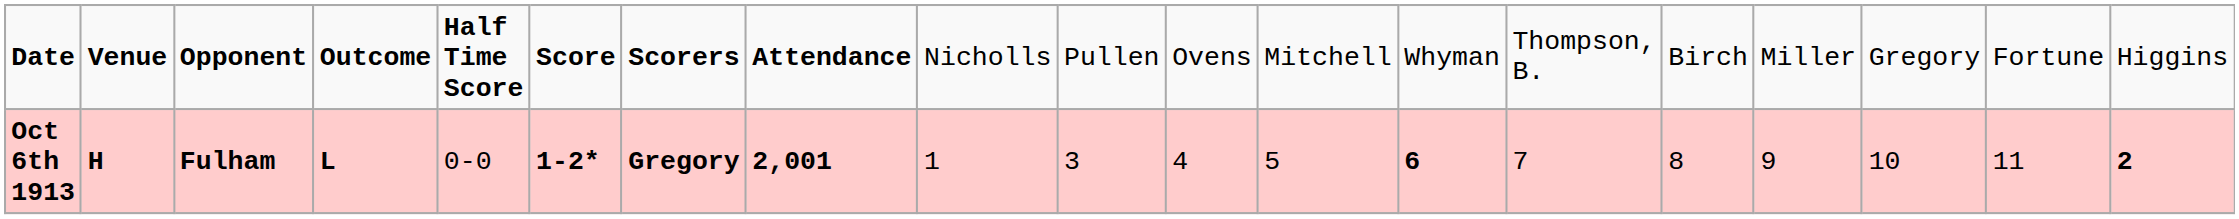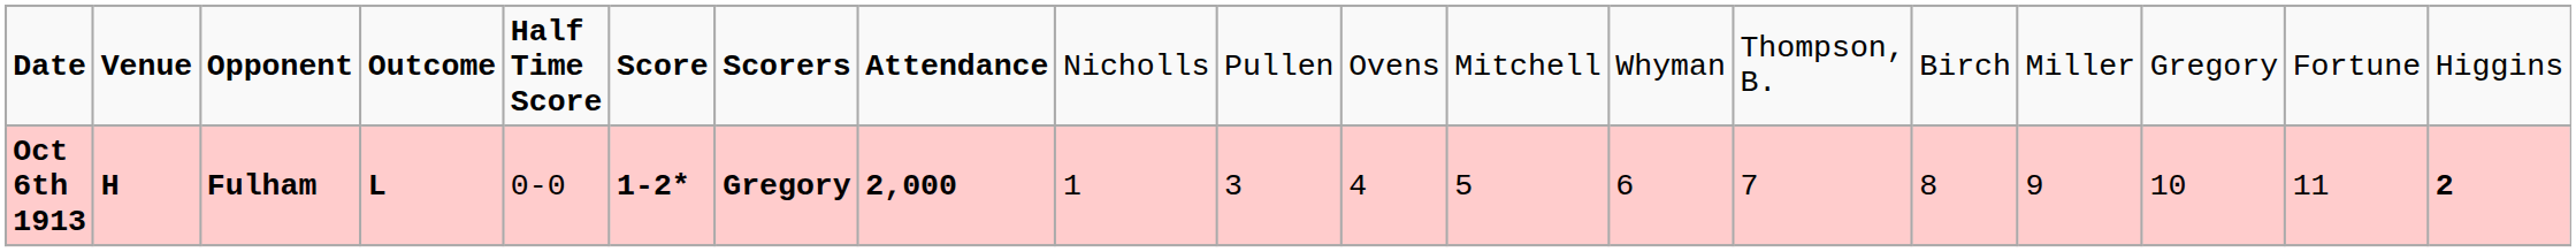 <table class="wikitable">
 <tr>
 <td><strong>Date</strong></td>
 <td><strong>Venue</strong></td>
 <td><strong>Opponent</strong></td>
 <td><strong>Outcome</strong></td>
 <td><strong>Half Time Score</strong></td>
 <td><strong>Score</strong></td>
 <td><strong>Scorers</strong></td>
 <td><strong>Attendance</strong></td>
 <td>Nicholls</td>
 <td>Pullen</td>
 <td>Ovens</td>
 <td>Mitchell</td>
 <td>Whyman</td>
 <td>Thompson, B.</td>
 <td>Birch</td>
 <td>Miller</td>
 <td>Gregory</td>
 <td>Fortune</td>
 <td>Higgins</td>
 </tr>
 <tr bgcolor="#FFCCCC">
 <td><strong>Oct 6th 1913</strong></td>
 <td><strong>H</strong></td>
 <td><strong>Fulham</strong></td>
 <td><strong>L</strong></td>
 <td>0-0</td>
 <td><strong>1-2*</strong></td>
 <td><strong>Gregory</strong></td>
-<td><strong>2,001</strong></td>
+<td><strong>2,000</strong></td>
 <td>1</td>
 <td>3</td>
 <td>4</td>
 <td>5</td>
-<td><strong>6</strong></td>
+<td>6</td>
 <td>7</td>
 <td>8</td>
 <td>9</td>
 <td>10</td>
 <td>11</td>
 <td><strong>2</strong></td>
 </tr>
 </table>
